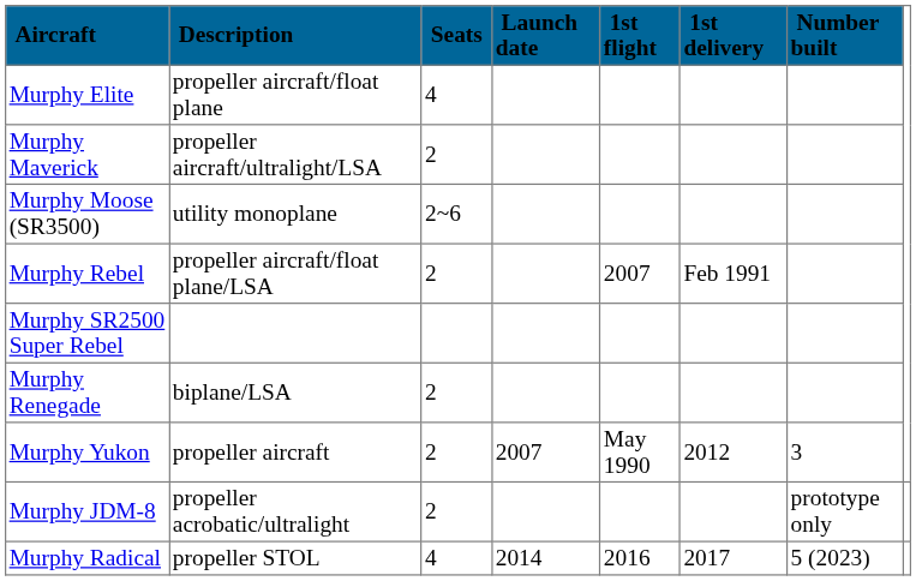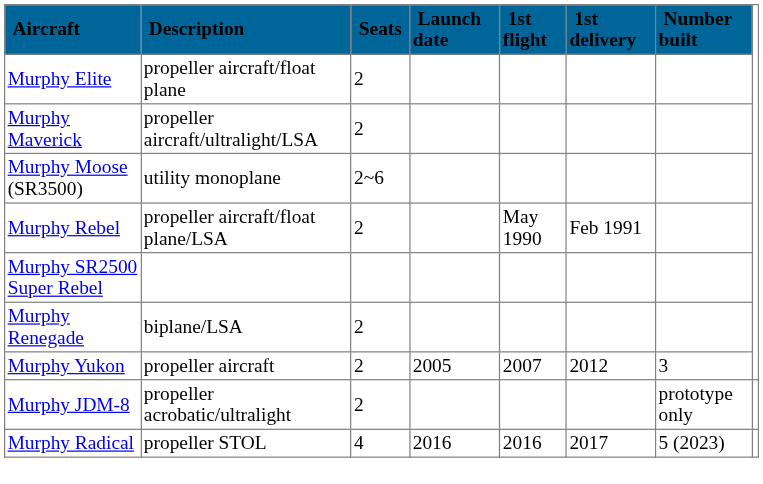 <table border="1" cellspacing="1" cellpadding="2" style="border-collapse: collapse;">
 <tr ---- style="background:#006699;">
 <td><strong><span> Aircraft </span></strong></td>
 <td><strong><span> Description </span></strong></td>
 <td><strong><span> Seats </span></strong></td>
 <td><strong><span> Launch date </span></strong></td>
 <td><strong><span> 1st flight </span></strong></td>
 <td><strong><span> 1st delivery </span></strong></td>
 <td><strong><span> Number built </span></strong></td>
 </tr>
 <tr>
 <td><a href='#'>Murphy Elite</a></td>
 <td>propeller aircraft/float plane</td>
-<td>4</td>
+<td>2</td>
 <td></td>
 <td></td>
 <td></td>
 <td></td>
 </tr>
 <tr>
 <td><a href='#'>Murphy Maverick</a></td>
 <td>propeller aircraft/ultralight/LSA</td>
 <td>2</td>
 <td></td>
 <td></td>
 <td></td>
 <td></td>
 </tr>
 <tr>
 <td><a href='#'>Murphy Moose</a> (SR3500)</td>
 <td>utility monoplane</td>
 <td>2~6</td>
 <td></td>
 <td></td>
 <td></td>
 <td></td>
 </tr>
 <tr>
 <td><a href='#'>Murphy Rebel</a></td>
 <td>propeller aircraft/float plane/LSA</td>
 <td>2</td>
 <td></td>
-<td>2007</td>
+<td>May 1990</td>
 <td>Feb 1991</td>
 <td></td>
 </tr>
 <tr>
 <td><a href='#'>Murphy SR2500 Super Rebel</a></td>
 <td></td>
 <td></td>
 <td></td>
 <td></td>
 <td></td>
 <td></td>
 </tr>
 <tr>
 <td><a href='#'>Murphy Renegade</a></td>
 <td>biplane/LSA</td>
 <td>2</td>
 <td></td>
 <td></td>
 <td></td>
 <td></td>
 </tr>
 <tr>
 <td><a href='#'>Murphy Yukon</a></td>
 <td>propeller aircraft</td>
 <td>2</td>
+<td>2005</td>
 <td>2007</td>
-<td>May 1990</td>
 <td>2012</td>
 <td>3</td>
 </tr>
 <tr>
 <td><a href='#'>Murphy JDM-8</a></td>
 <td>propeller acrobatic/ultralight</td>
 <td>2</td>
 <td></td>
 <td></td>
 <td></td>
 <td>prototype only</td>
 <td></td>
 </tr>
 <tr>
 <td><a href='#'>Murphy Radical</a></td>
 <td>propeller STOL</td>
 <td>4</td>
-<td>2014</td>
+<td>2016</td>
 <td>2016</td>
 <td>2017</td>
 <td>5 (2023)</td>
 </tr>
 </table>
